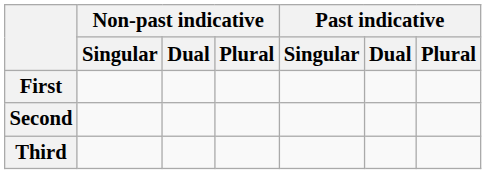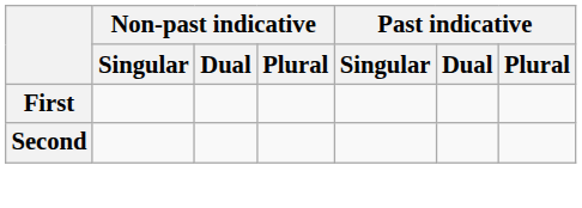 <table class="wikitable">
 <tr>
 <th rowspan="2"></th>
 <th colspan="3">Non-past indicative</th>
 <th colspan="3">Past indicative</th>
 </tr>
 <tr>
 <th>Singular</th>
 <th>Dual</th>
 <th>Plural</th>
 <th>Singular</th>
 <th>Dual</th>
 <th>Plural</th>
 </tr>
 <tr>
 <th>First</th>
 <td></td>
 <td></td>
 <td></td>
 <td></td>
 <td></td>
 <td></td>
 </tr>
 <tr>
 <th>Second</th>
 <td></td>
 <td></td>
 <td></td>
 <td></td>
 <td></td>
 <td></td>
 </tr>
-<tr>
-<th>Third</th>
-<td></td>
-<td></td>
-<td></td>
-<td></td>
-<td></td>
-<td></td>
-</tr>
 </table>
